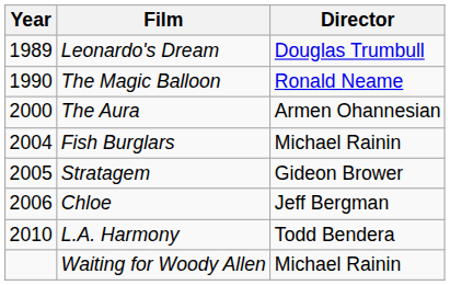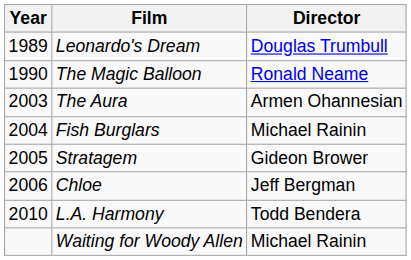 <table class="wikitable">
 <tr>
 <th>Year</th>
 <th>Film</th>
 <th>Director</th>
 </tr>
 <tr>
 <td>1989</td>
 <td><em>Leonardo's Dream</em></td>
 <td><a href='#'>Douglas Trumbull</a></td>
 </tr>
 <tr>
 <td>1990</td>
 <td><em>The Magic Balloon</em></td>
 <td><a href='#'>Ronald Neame</a></td>
 </tr>
 <tr>
-<td>2000</td>
+<td>2003</td>
 <td><em>The Aura</em></td>
 <td>Armen Ohannesian</td>
 </tr>
 <tr>
 <td>2004</td>
 <td><em>Fish Burglars</em></td>
 <td>Michael Rainin</td>
 </tr>
 <tr>
 <td>2005</td>
 <td><em>Stratagem</em></td>
 <td>Gideon Brower</td>
 </tr>
 <tr>
 <td>2006</td>
 <td><em>Chloe</em></td>
 <td>Jeff Bergman</td>
 </tr>
 <tr>
 <td>2010</td>
 <td><em>L.A. Harmony</em></td>
 <td>Todd Bendera</td>
 </tr>
 <tr>
 <td></td>
 <td><em>Waiting for Woody Allen</em></td>
 <td>Michael Rainin</td>
 </tr>
 </table>
